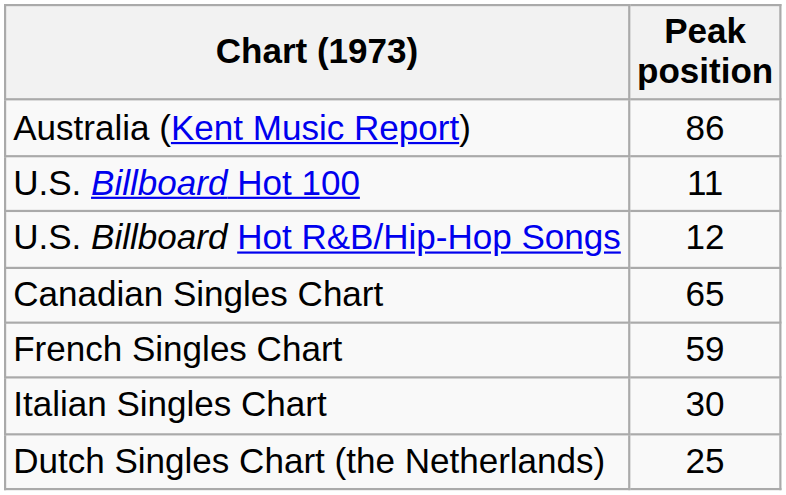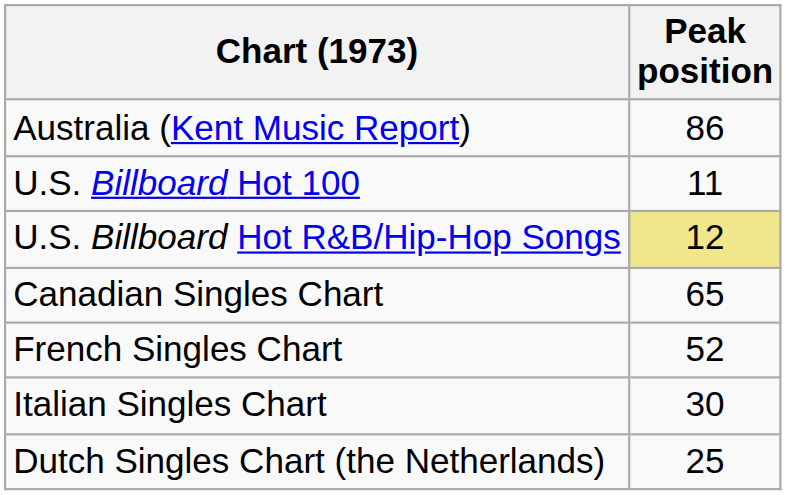 <table class="wikitable">
 <tr>
 <th>Chart (1973)</th>
 <th>Peak<br>position</th>
 </tr>
 <tr>
 <td>Australia (<a href='#'>Kent Music Report</a>)</td>
 <td style="text-align:center;">86</td>
 </tr>
 <tr>
 <td>U.S. <a href='#'><em>Billboard</em> Hot 100</a></td>
 <td align="center">11</td>
 </tr>
 <tr>
 <td>U.S. <em>Billboard</em> <a href='#'>Hot R&B/Hip-Hop Songs</a></td>
-<td align="center">12</td>
+<td align="center" style="background: khaki;">12</td>
 </tr>
 <tr>
 <td>Canadian Singles Chart</td>
 <td align="center">65</td>
 </tr>
 <tr>
 <td>French Singles Chart</td>
-<td align="center">59</td>
+<td align="center">52</td>
 </tr>
 <tr>
 <td>Italian Singles Chart</td>
 <td align="center">30</td>
 </tr>
 <tr>
 <td>Dutch Singles Chart (the Netherlands)</td>
 <td align="center">25</td>
 </tr>
 </table>
